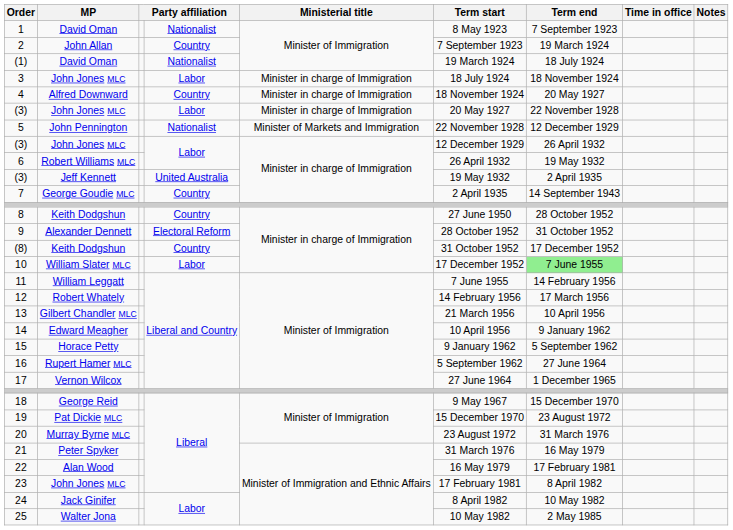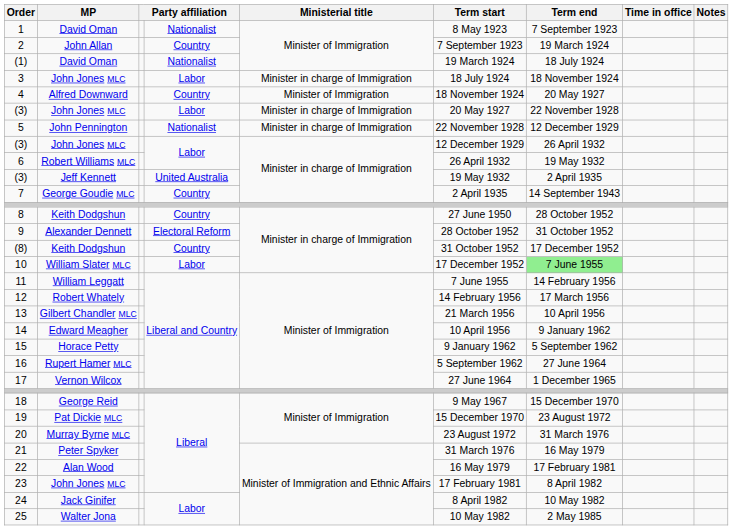 <table class="wikitable" style="text-align:center">
 <tr>
 <th>Order</th>
 <th>MP</th>
 <th colspan="2">Party affiliation</th>
 <th>Ministerial title</th>
 <th>Term start</th>
 <th>Term end</th>
 <th>Time in office</th>
 <th>Notes</th>
 </tr>
 <tr>
 <td>1</td>
 <td><a href='#'>David Oman</a> </td>
 <td></td>
 <td><a href='#'>Nationalist</a></td>
 <td rowspan=3>Minister of Immigration</td>
 <td>8 May 1923</td>
 <td>7 September 1923</td>
 <td></td>
 <td></td>
 </tr>
 <tr>
 <td>2</td>
 <td><a href='#'>John Allan</a> </td>
 <td></td>
 <td><a href='#'>Country</a></td>
 <td>7 September 1923</td>
 <td>19 March 1924</td>
 <td></td>
 <td></td>
 </tr>
 <tr>
 <td>(1)</td>
 <td><a href='#'>David Oman</a> </td>
 <td></td>
 <td><a href='#'>Nationalist</a></td>
 <td>19 March 1924</td>
 <td>18 July 1924</td>
 <td></td>
 <td></td>
 </tr>
 <tr>
 <td>3</td>
 <td><a href='#'>John Jones</a> <small><a href='#'>MLC</a></small></td>
 <td></td>
 <td><a href='#'>Labor</a></td>
 <td>Minister in charge of Immigration</td>
 <td>18 July 1924</td>
 <td>18 November 1924</td>
 <td></td>
 <td></td>
 </tr>
 <tr>
 <td>4</td>
 <td><a href='#'>Alfred Downward</a> </td>
 <td></td>
 <td><a href='#'>Country</a></td>
-<td>Minister in charge of Immigration</td>
+<td>Minister of Immigration</td>
 <td>18 November 1924</td>
 <td>20 May 1927</td>
 <td></td>
 <td></td>
 </tr>
 <tr>
 <td>(3)</td>
 <td><a href='#'>John Jones</a> <small><a href='#'>MLC</a></small></td>
 <td></td>
 <td><a href='#'>Labor</a></td>
 <td>Minister in charge of Immigration</td>
 <td>20 May 1927</td>
 <td>22 November 1928</td>
 <td></td>
 <td></td>
 </tr>
 <tr>
 <td>5</td>
 <td><a href='#'>John Pennington</a> </td>
 <td></td>
 <td><a href='#'>Nationalist</a></td>
-<td>Minister of Markets and Immigration</td>
+<td>Minister in charge of Immigration</td>
 <td>22 November 1928</td>
 <td>12 December 1929</td>
 <td></td>
 <td></td>
 </tr>
 <tr>
 <td>(3)</td>
 <td><a href='#'>John Jones</a> <small><a href='#'>MLC</a></small></td>
 <td></td>
 <td rowspan=2><a href='#'>Labor</a></td>
 <td rowspan=4>Minister in charge of Immigration</td>
 <td>12 December 1929</td>
 <td>26 April 1932</td>
 <td></td>
 <td></td>
 </tr>
 <tr>
 <td>6</td>
 <td><a href='#'>Robert Williams</a> <small><a href='#'>MLC</a></small></td>
 <td></td>
 <td>26 April 1932</td>
 <td>19 May 1932</td>
 <td></td>
 <td></td>
 </tr>
 <tr>
 <td>(3)</td>
 <td><a href='#'>Jeff Kennett</a> </td>
 <td></td>
 <td><a href='#'>United Australia</a></td>
 <td>19 May 1932</td>
 <td>2 April 1935</td>
 <td></td>
 <td></td>
 </tr>
 <tr>
 <td>7</td>
 <td><a href='#'>George Goudie</a> <small><a href='#'>MLC</a></small></td>
 <td></td>
 <td><a href='#'>Country</a></td>
 <td>2 April 1935</td>
 <td>14 September 1943</td>
 <td></td>
 <td></td>
 </tr>
 <tr>
 <th colspan=9 style="background: #cccccc;"></th>
 </tr>
 <tr>
 <td>8</td>
 <td><a href='#'>Keith Dodgshun</a> </td>
 <td></td>
 <td><a href='#'>Country</a></td>
 <td rowspan=4>Minister in charge of Immigration</td>
 <td>27 June 1950</td>
 <td>28 October 1952</td>
 <td></td>
 <td></td>
 </tr>
 <tr>
 <td>9</td>
 <td><a href='#'>Alexander Dennett</a> </td>
 <td></td>
 <td><a href='#'>Electoral Reform</a></td>
 <td>28 October 1952</td>
 <td>31 October 1952</td>
 <td></td>
 <td></td>
 </tr>
 <tr>
 <td>(8)</td>
 <td><a href='#'>Keith Dodgshun</a> </td>
 <td></td>
 <td><a href='#'>Country</a></td>
 <td>31 October 1952</td>
 <td>17 December 1952</td>
 <td></td>
 <td></td>
 </tr>
 <tr>
 <td>10</td>
 <td><a href='#'>William Slater</a> <small><a href='#'>MLC</a></small></td>
 <td></td>
 <td><a href='#'>Labor</a></td>
 <td>17 December 1952</td>
 <td style="background: lightgreen;">7 June 1955</td>
 <td></td>
 <td></td>
 </tr>
 <tr>
 <td>11</td>
 <td><a href='#'>William Leggatt</a> </td>
 <td></td>
 <td rowspan=7><a href='#'>Liberal and Country</a></td>
 <td rowspan=7>Minister of Immigration</td>
 <td>7 June 1955</td>
 <td>14 February 1956</td>
 <td></td>
 <td></td>
 </tr>
 <tr>
 <td>12</td>
 <td><a href='#'>Robert Whately</a> </td>
 <td></td>
 <td>14 February 1956</td>
 <td>17 March 1956</td>
 <td></td>
 <td></td>
 </tr>
 <tr>
 <td>13</td>
 <td><a href='#'>Gilbert Chandler</a> <small><a href='#'>MLC</a></small></td>
 <td></td>
 <td>21 March 1956</td>
 <td>10 April 1956</td>
 <td></td>
 <td></td>
 </tr>
 <tr>
 <td>14</td>
 <td><a href='#'>Edward Meagher</a> </td>
 <td></td>
 <td>10 April 1956</td>
 <td>9 January 1962</td>
 <td></td>
 <td></td>
 </tr>
 <tr>
 <td>15</td>
 <td><a href='#'>Horace Petty</a> </td>
 <td></td>
 <td>9 January 1962</td>
 <td>5 September 1962</td>
 <td></td>
 <td></td>
 </tr>
 <tr>
 <td>16</td>
 <td><a href='#'>Rupert Hamer</a> <small><a href='#'>MLC</a></small></td>
 <td></td>
 <td>5 September 1962</td>
 <td>27 June 1964</td>
 <td></td>
 <td></td>
 </tr>
 <tr>
 <td>17</td>
 <td><a href='#'>Vernon Wilcox</a> </td>
 <td></td>
 <td>27 June 1964</td>
 <td>1 December 1965</td>
 <td></td>
 <td></td>
 </tr>
 <tr>
 <th colspan=9 style="background: #cccccc;"></th>
 </tr>
 <tr>
 <td>18</td>
 <td><a href='#'>George Reid</a> </td>
 <td></td>
 <td rowspan=6><a href='#'>Liberal</a></td>
 <td rowspan=3>Minister of Immigration</td>
 <td>9 May 1967</td>
 <td>15 December 1970</td>
 <td></td>
 <td></td>
 </tr>
 <tr>
 <td>19</td>
 <td><a href='#'>Pat Dickie</a> <small><a href='#'>MLC</a></small></td>
 <td></td>
 <td>15 December 1970</td>
 <td>23 August 1972</td>
 <td></td>
 <td></td>
 </tr>
 <tr>
 <td>20</td>
 <td><a href='#'>Murray Byrne</a> <small><a href='#'>MLC</a></small></td>
 <td></td>
 <td>23 August 1972</td>
 <td>31 March 1976</td>
 <td></td>
 <td></td>
 </tr>
 <tr>
 <td>21</td>
 <td><a href='#'>Peter Spyker</a> </td>
 <td></td>
 <td rowspan=5>Minister of Immigration and Ethnic Affairs</td>
 <td>31 March 1976</td>
 <td>16 May 1979</td>
 <td></td>
 <td></td>
 </tr>
 <tr>
 <td>22</td>
 <td><a href='#'>Alan Wood</a> </td>
 <td></td>
 <td>16 May 1979</td>
 <td>17 February 1981</td>
 <td></td>
 <td></td>
 </tr>
 <tr>
 <td>23</td>
 <td><a href='#'>John Jones</a> <small><a href='#'>MLC</a></small></td>
 <td></td>
 <td>17 February 1981</td>
 <td>8 April 1982</td>
 <td></td>
 <td></td>
 </tr>
 <tr>
 <td>24</td>
 <td><a href='#'>Jack Ginifer</a> </td>
 <td></td>
 <td rowspan=2><a href='#'>Labor</a></td>
 <td>8 April 1982</td>
 <td>10 May 1982</td>
 <td></td>
 <td></td>
 </tr>
 <tr>
 <td>25</td>
 <td><a href='#'>Walter Jona</a> </td>
 <td></td>
 <td>10 May 1982</td>
 <td>2 May 1985</td>
 <td></td>
 <td></td>
 </tr>
 </table>
